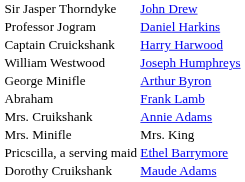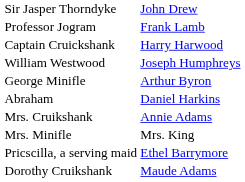 <table>
 <tr>
 <td>Sir Jasper Thorndyke</td>
 <td><a href='#'>John Drew</a></td>
 </tr>
 <tr>
 <td>Professor Jogram</td>
-<td><a href='#'>Daniel Harkins</a></td>
+<td><a href='#'>Frank Lamb</a></td>
 </tr>
 <tr>
 <td>Captain Cruickshank</td>
 <td><a href='#'>Harry Harwood</a></td>
 </tr>
 <tr>
 <td>William Westwood</td>
 <td><a href='#'>Joseph Humphreys</a></td>
 </tr>
 <tr>
 <td>George Minifle</td>
 <td><a href='#'>Arthur Byron</a></td>
 </tr>
 <tr>
 <td>Abraham</td>
-<td><a href='#'>Frank Lamb</a></td>
+<td><a href='#'>Daniel Harkins</a></td>
 </tr>
 <tr>
 <td>Mrs. Cruikshank</td>
 <td><a href='#'>Annie Adams</a></td>
 </tr>
 <tr>
 <td>Mrs. Minifle</td>
 <td>Mrs. King</td>
 </tr>
 <tr>
 <td>Pricscilla, a serving maid</td>
 <td><a href='#'>Ethel Barrymore</a></td>
 </tr>
 <tr>
 <td>Dorothy Cruikshank</td>
 <td><a href='#'>Maude Adams</a></td>
 </tr>
 </table>
